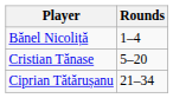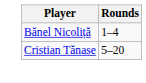 <table class="wikitable" style="text-align:left;margin-left:1em;float:right">
 <tr>
 <th>Player</th>
 <th>Rounds</th>
 </tr>
 <tr>
 <td align=left><a href='#'>Bănel Nicoliță</a></td>
 <td>1–4</td>
 </tr>
 <tr>
 <td align=left><a href='#'>Cristian Tănase</a></td>
 <td>5–20</td>
 </tr>
-<tr>
-<td align=left><a href='#'>Ciprian Tătărușanu</a></td>
-<td>21–34</td>
-</tr>
 </table>
